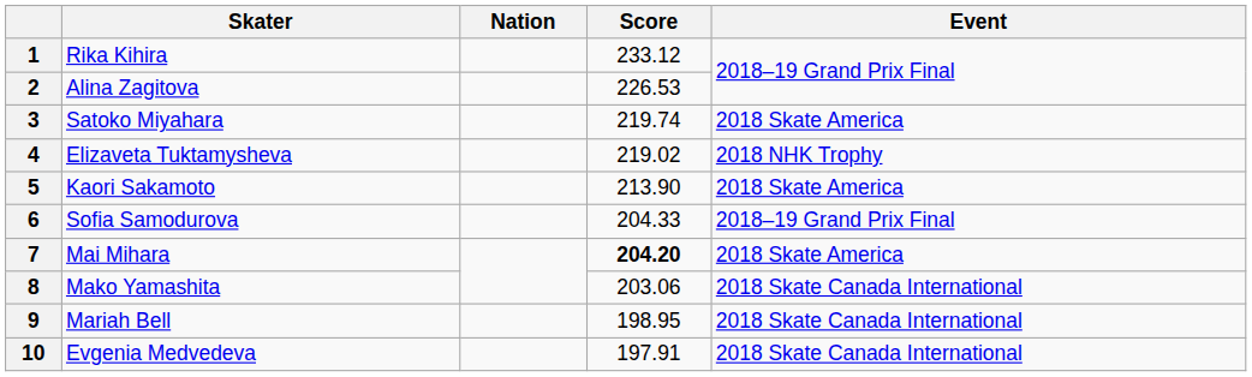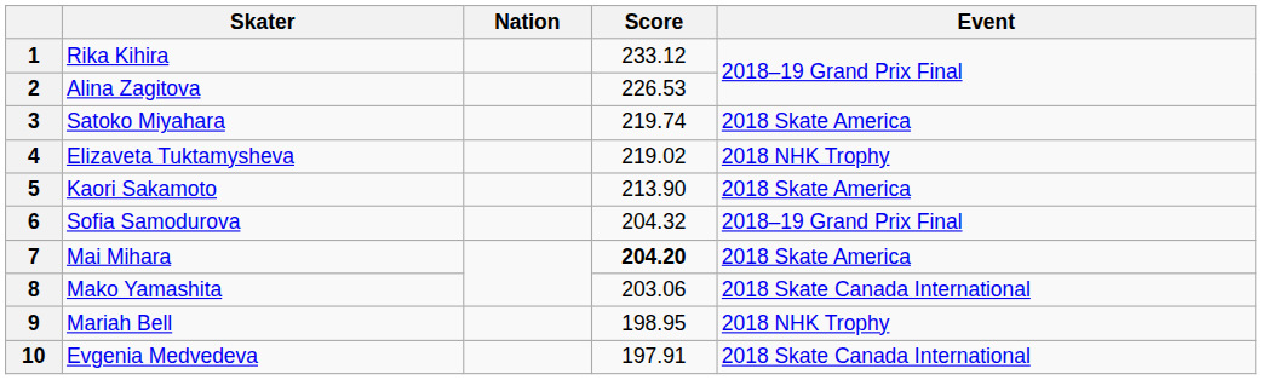 <table class="wikitable sortable" style="text-align:left; width:75%">
 <tr>
 <th scope="col"></th>
 <th scope="col">Skater</th>
 <th scope="col">Nation</th>
 <th scope="col">Score</th>
 <th scope="col">Event</th>
 </tr>
 <tr>
 <th scope="row">1</th>
 <td><a href='#'>Rika Kihira</a></td>
 <td></td>
 <td style="text-align:center;">233.12</td>
 <td rowspan="2"><a href='#'>2018–19 Grand Prix Final</a></td>
 </tr>
 <tr>
 <th scope="row">2</th>
 <td><a href='#'>Alina Zagitova</a></td>
 <td></td>
 <td style="text-align:center;">226.53</td>
 </tr>
 <tr>
 <th scope="row">3</th>
 <td><a href='#'>Satoko Miyahara</a></td>
 <td></td>
 <td style="text-align:center;">219.74</td>
 <td><a href='#'>2018 Skate America</a></td>
 </tr>
 <tr>
 <th scope="row">4</th>
 <td><a href='#'>Elizaveta Tuktamysheva</a></td>
 <td></td>
 <td style="text-align:center;">219.02</td>
 <td><a href='#'>2018 NHK Trophy</a></td>
 </tr>
 <tr>
 <th scope="row">5</th>
 <td><a href='#'>Kaori Sakamoto</a></td>
 <td></td>
 <td style="text-align:center;">213.90</td>
 <td><a href='#'>2018 Skate America</a></td>
 </tr>
 <tr>
 <th scope="row">6</th>
 <td><a href='#'>Sofia Samodurova</a></td>
 <td></td>
-<td style="text-align:center;">204.33</td>
+<td style="text-align:center;">204.32</td>
 <td><a href='#'>2018–19 Grand Prix Final</a></td>
 </tr>
 <tr>
 <th scope="row">7</th>
 <td><a href='#'>Mai Mihara</a></td>
 <td rowspan="2"></td>
 <td style="text-align:center;"><strong>204.20</strong></td>
 <td><a href='#'>2018 Skate America</a></td>
 </tr>
 <tr>
 <th scope="row">8</th>
 <td><a href='#'>Mako Yamashita</a></td>
 <td style="text-align:center;">203.06</td>
 <td><a href='#'>2018 Skate Canada International</a></td>
 </tr>
 <tr>
 <th scope="row">9</th>
 <td><a href='#'>Mariah Bell</a></td>
 <td></td>
 <td style="text-align:center;">198.95</td>
-<td><a href='#'>2018 Skate Canada International</a></td>
+<td><a href='#'>2018 NHK Trophy</a></td>
 </tr>
 <tr>
 <th scope="row">10</th>
 <td><a href='#'>Evgenia Medvedeva</a></td>
 <td></td>
 <td style="text-align:center;">197.91</td>
 <td><a href='#'>2018 Skate Canada International</a></td>
 </tr>
 </table>
